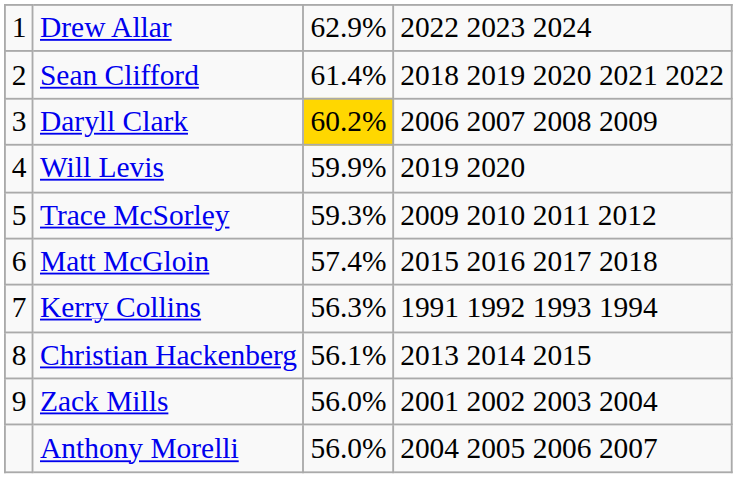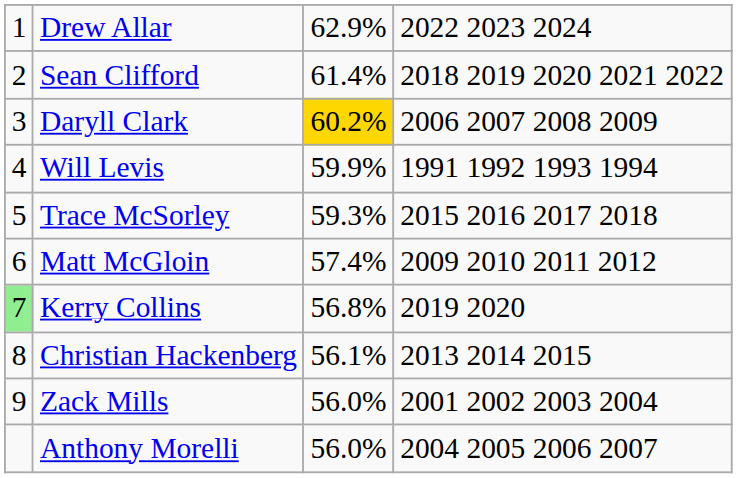 <table class="wikitable">
 <tr>
 <td>1</td>
 <td><a href='#'>Drew Allar</a></td>
 <td>62.9%</td>
 <td>2022 2023 2024</td>
 </tr>
 <tr>
 <td>2</td>
 <td><a href='#'>Sean Clifford</a></td>
 <td>61.4%</td>
 <td>2018 2019 2020 2021 2022</td>
 </tr>
 <tr>
 <td>3</td>
 <td><a href='#'>Daryll Clark</a></td>
 <td style="background: gold;">60.2%</td>
 <td>2006 2007 2008 2009</td>
 </tr>
 <tr>
 <td>4</td>
 <td><a href='#'>Will Levis</a></td>
 <td>59.9%</td>
-<td>2019 2020</td>
+<td>1991 1992 1993 1994</td>
 </tr>
 <tr>
 <td>5</td>
 <td><a href='#'>Trace McSorley</a></td>
 <td>59.3%</td>
-<td>2009 2010 2011 2012</td>
+<td>2015 2016 2017 2018</td>
 </tr>
 <tr>
 <td>6</td>
 <td><a href='#'>Matt McGloin</a></td>
 <td>57.4%</td>
-<td>2015 2016 2017 2018</td>
+<td>2009 2010 2011 2012</td>
 </tr>
 <tr>
-<td>7</td>
+<td style="background: lightgreen;">7</td>
 <td><a href='#'>Kerry Collins</a></td>
-<td>56.3%</td>
-<td>1991 1992 1993 1994</td>
+<td>56.8%</td>
+<td>2019 2020</td>
 </tr>
 <tr>
 <td>8</td>
 <td><a href='#'>Christian Hackenberg</a></td>
 <td>56.1%</td>
 <td>2013 2014 2015</td>
 </tr>
 <tr>
 <td>9</td>
 <td><a href='#'>Zack Mills</a></td>
 <td>56.0%</td>
 <td>2001 2002 2003 2004</td>
 </tr>
 <tr>
 <td></td>
 <td><a href='#'>Anthony Morelli</a></td>
 <td>56.0%</td>
 <td>2004 2005 2006 2007<br></td>
 </tr>
 </table>
